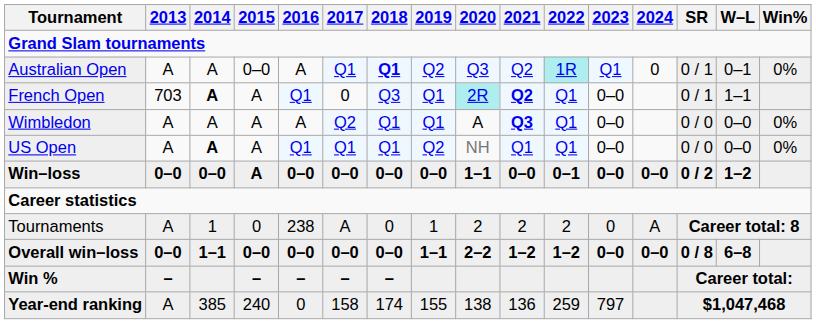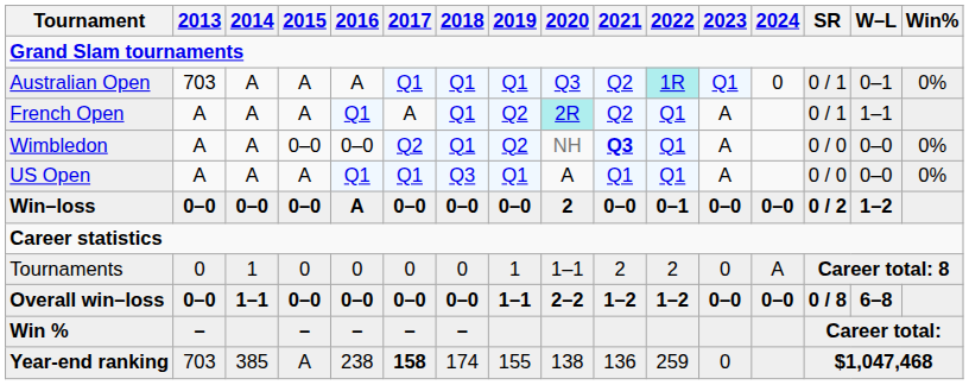 <table class=wikitable style=text-align:center>
 <tr>
 <th>Tournament</th>
 <th><a href='#'>2013</a></th>
 <th><a href='#'>2014</a></th>
 <th><a href='#'>2015</a></th>
 <th><a href='#'>2016</a></th>
 <th><a href='#'>2017</a></th>
 <th><a href='#'>2018</a></th>
 <th><a href='#'>2019</a></th>
 <th><a href='#'>2020</a></th>
 <th><a href='#'>2021</a></th>
 <th><a href='#'>2022</a></th>
 <th><a href='#'>2023</a></th>
 <th><a href='#'>2024</a></th>
 <th>SR</th>
 <th>W–L</th>
 <th>Win%</th>
 </tr>
 <tr>
 <td colspan=16 align=left><a href='#'><strong>Grand Slam tournaments</strong></a></td>
 </tr>
 <tr>
 <td bgcolor=efefef align=left><a href='#'>Australian Open</a></td>
+<td>703</td>
 <td>A</td>
 <td>A</td>
-<td>0–0</td>
 <td>A</td>
 <td bgcolor=f0f8ff><a href='#'>Q1</a></td>
-<td bgcolor=f0f8ff><strong><a href='#'>Q1</a></strong></td>
-<td bgcolor=f0f8ff><a href='#'>Q2</a></td>
+<td bgcolor=f0f8ff><a href='#'>Q1</a></td>
+<td bgcolor=f0f8ff><a href='#'>Q1</a></td>
 <td bgcolor=f0f8ff><a href='#'>Q3</a></td>
 <td bgcolor=f0f8ff><a href='#'>Q2</a></td>
 <td bgcolor=afeeee><a href='#'>1R</a></td>
 <td bgcolor=f0f8ff><a href='#'>Q1</a></td>
 <td>0</td>
 <td bgcolor=efefef>0 / 1</td>
 <td bgcolor=efefef>0–1</td>
 <td bgcolor=efefef>0%</td>
 </tr>
 <tr>
 <td bgcolor=efefef align=left><a href='#'>French Open</a></td>
-<td>703</td>
-<td><strong>A</strong></td>
+<td>A</td>
+<td>A</td>
 <td>A</td>
 <td bgcolor=f0f8ff><a href='#'>Q1</a></td>
-<td>0</td>
-<td bgcolor=f0f8ff><a href='#'>Q3</a></td>
+<td>A</td>
 <td bgcolor=f0f8ff><a href='#'>Q1</a></td>
+<td bgcolor=f0f8ff><a href='#'>Q2</a></td>
 <td bgcolor=afeeee><a href='#'>2R</a></td>
-<td bgcolor=f0f8ff><strong><a href='#'>Q2</a></strong></td>
+<td bgcolor=f0f8ff><a href='#'>Q2</a></td>
 <td bgcolor=f0f8ff><a href='#'>Q1</a></td>
-<td>0–0</td>
+<td>A</td>
 <td></td>
 <td bgcolor=efefef>0 / 1</td>
 <td bgcolor=efefef>1–1</td>
 <td bgcolor=efefef></td>
 </tr>
 <tr>
 <td bgcolor=efefef align=left><a href='#'>Wimbledon</a></td>
 <td>A</td>
 <td>A</td>
-<td>A</td>
-<td>A</td>
+<td>0–0</td>
+<td>0–0</td>
 <td bgcolor=f0f8ff><a href='#'>Q2</a></td>
 <td bgcolor=f0f8ff><a href='#'>Q1</a></td>
+<td bgcolor=f0f8ff><a href='#'>Q2</a></td>
+<td style=color:#767676>NH</td>
+<td bgcolor=f0f8ff><strong><a href='#'>Q3</a></strong></td>
 <td bgcolor=f0f8ff><a href='#'>Q1</a></td>
 <td>A</td>
-<td bgcolor=f0f8ff><strong><a href='#'>Q3</a></strong></td>
-<td bgcolor=f0f8ff><a href='#'>Q1</a></td>
-<td>0–0</td>
 <td></td>
 <td bgcolor=efefef>0 / 0</td>
 <td bgcolor=efefef>0–0</td>
 <td bgcolor=efefef>0%</td>
 </tr>
 <tr>
 <td bgcolor=efefef align=left><a href='#'>US Open</a></td>
 <td>A</td>
-<td><strong>A</strong></td>
+<td>A</td>
 <td>A</td>
 <td bgcolor=f0f8ff><a href='#'>Q1</a></td>
 <td bgcolor=f0f8ff><a href='#'>Q1</a></td>
+<td bgcolor=f0f8ff><a href='#'>Q3</a></td>
 <td bgcolor=f0f8ff><a href='#'>Q1</a></td>
-<td bgcolor=f0f8ff><a href='#'>Q2</a></td>
-<td style=color:#767676>NH</td>
+<td>A</td>
 <td bgcolor=f0f8ff><a href='#'>Q1</a></td>
 <td bgcolor=f0f8ff><a href='#'>Q1</a></td>
-<td>0–0</td>
+<td>A</td>
 <td></td>
 <td bgcolor=efefef>0 / 0</td>
 <td bgcolor=efefef>0–0</td>
 <td bgcolor=efefef>0%</td>
 </tr>
 <tr style=background:#efefef;font-weight:bold>
 <td style=text-align:left>Win–loss</td>
 <td>0–0</td>
 <td>0–0</td>
+<td>0–0</td>
 <td>A</td>
 <td>0–0</td>
 <td>0–0</td>
 <td>0–0</td>
-<td>0–0</td>
-<td>1–1</td>
+<td>2</td>
 <td>0–0</td>
 <td>0–1</td>
 <td>0–0</td>
 <td>0–0</td>
 <td>0 / 2</td>
 <td>1–2</td>
 <td></td>
 </tr>
 <tr>
 <td colspan=16 align=left><strong>Career statistics</strong></td>
 </tr>
 <tr bgcolor="efefef">
 <td align="left">Tournaments</td>
-<td>A</td>
+<td>0</td>
 <td>1</td>
 <td>0</td>
-<td>238</td>
-<td>A</td>
+<td>0</td>
+<td>0</td>
 <td>0</td>
 <td>1</td>
-<td>2</td>
+<td>1–1</td>
 <td>2</td>
 <td>2</td>
 <td>0</td>
 <td>A</td>
 <td colspan="3"><strong>Career total: 8</strong></td>
 </tr>
 <tr style=background:#efefef;font-weight:bold>
 <td style=text-align:left>Overall win–loss</td>
 <td>0–0</td>
 <td>1–1</td>
 <td>0–0</td>
 <td>0–0</td>
 <td>0–0</td>
 <td>0–0</td>
 <td>1–1</td>
 <td>2–2</td>
 <td>1–2</td>
 <td>1–2</td>
 <td>0–0</td>
 <td>0–0</td>
 <td>0 / 8</td>
 <td>6–8</td>
 <td></td>
 </tr>
 <tr style=background:#efefef;font-weight:bold>
 <td style=text-align:left>Win %</td>
 <td>–</td>
 <td></td>
 <td>–</td>
 <td>–</td>
 <td>–</td>
 <td>–</td>
 <td></td>
 <td></td>
 <td></td>
 <td></td>
 <td></td>
 <td></td>
 <td colspan=3>Career total: </td>
 </tr>
 <tr style=background:#efefef>
 <td align=left><strong>Year-end ranking</strong></td>
+<td>703</td>
+<td>385</td>
 <td>A</td>
-<td>385</td>
-<td>240</td>
-<td>0</td>
-<td>158</td>
+<td>238</td>
+<td><strong>158</strong></td>
 <td>174</td>
 <td>155</td>
 <td>138</td>
 <td>136</td>
 <td>259</td>
-<td>797</td>
+<td>0</td>
 <td></td>
 <td colspan=3><strong>$1,047,468</strong></td>
 </tr>
 </table>
